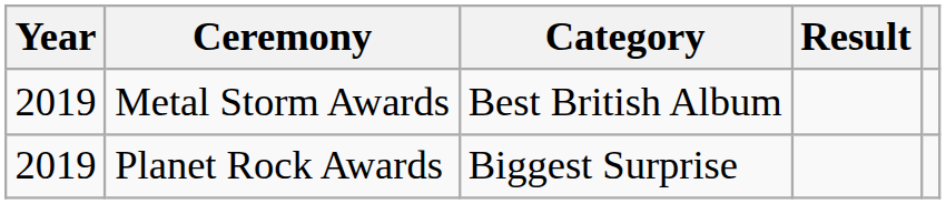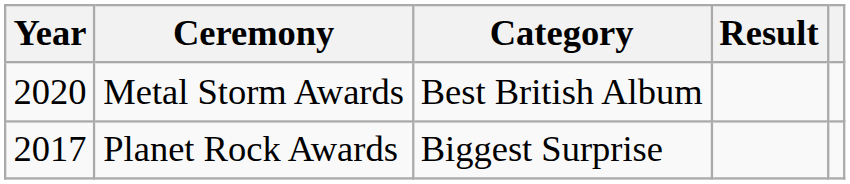 <table class="sortable wikitable">
 <tr>
 <th>Year</th>
 <th>Ceremony</th>
 <th>Category</th>
 <th>Result</th>
 <th class="unsortable"></th>
 </tr>
 <tr>
-<td>2019</td>
+<td>2020</td>
 <td>Metal Storm Awards</td>
 <td>Best British Album</td>
 <td></td>
 <td></td>
 </tr>
 <tr>
-<td>2019</td>
+<td>2017</td>
 <td>Planet Rock Awards</td>
 <td>Biggest Surprise</td>
 <td></td>
 <td></td>
 </tr>
 </table>
